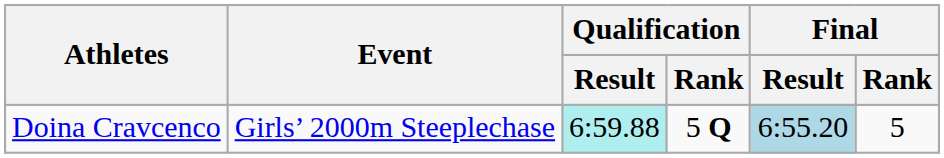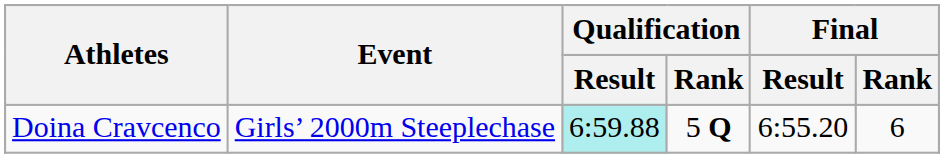 <table class="wikitable" border="1" style="font-size:90%">
 <tr>
 <th rowspan=2>Athletes</th>
 <th rowspan=2>Event</th>
 <th colspan=2>Qualification</th>
 <th colspan=2>Final</th>
 </tr>
 <tr>
 <th>Result</th>
 <th>Rank</th>
 <th>Result</th>
 <th>Rank</th>
 </tr>
 <tr>
 <td><a href='#'>Doina Cravcenco</a></td>
 <td><a href='#'>Girls’ 2000m Steeplechase</a></td>
 <td align=center style="background: paleturquoise;">6:59.88</td>
 <td align=center>5 <strong>Q</strong></td>
-<td align=center style="background: lightblue;">6:55.20</td>
-<td align=center>5</td>
+<td align=center>6:55.20</td>
+<td align=center>6</td>
 </tr>
 </table>
